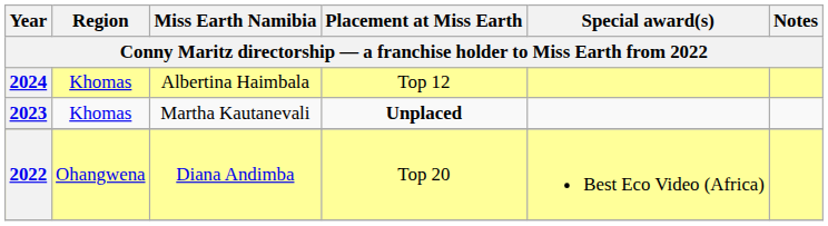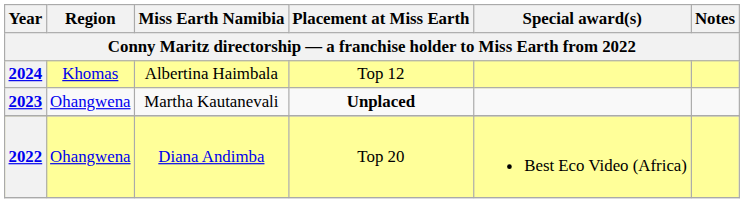 <table class="wikitable " style="font-size: 90%; text-align:center;">
 <tr>
 <th>Year</th>
 <th>Region</th>
 <th>Miss Earth Namibia</th>
 <th>Placement at Miss Earth</th>
 <th>Special award(s)</th>
 <th>Notes</th>
 </tr>
 <tr>
 <th colspan="6">Conny Maritz  directorship — a franchise holder to Miss Earth from 2022</th>
 </tr>
 <tr style="background:#FFFF99">
 <th><a href='#'>2024</a></th>
 <td><a href='#'>Khomas</a></td>
 <td>Albertina Haimbala</td>
 <td>Top 12</td>
 <td></td>
 <td></td>
 </tr>
 <tr>
 <th><a href='#'>2023</a></th>
-<td><a href='#'>Khomas</a></td>
+<td><a href='#'>Ohangwena</a></td>
 <td>Martha Kautanevali</td>
 <td><strong>Unplaced</strong></td>
 <td></td>
 <td></td>
 </tr>
 <tr>
 </tr>
 <tr style="background:#FFFF99">
 <th><a href='#'>2022</a></th>
 <td><a href='#'>Ohangwena</a></td>
 <td><a href='#'>Diana Andimba</a></td>
 <td>Top 20</td>
 <td style="text-align:left"><br><ul><li> Best Eco Video (Africa)</li></ul></td>
 <td></td>
 </tr>
 <tr>
 </tr>
 </table>
